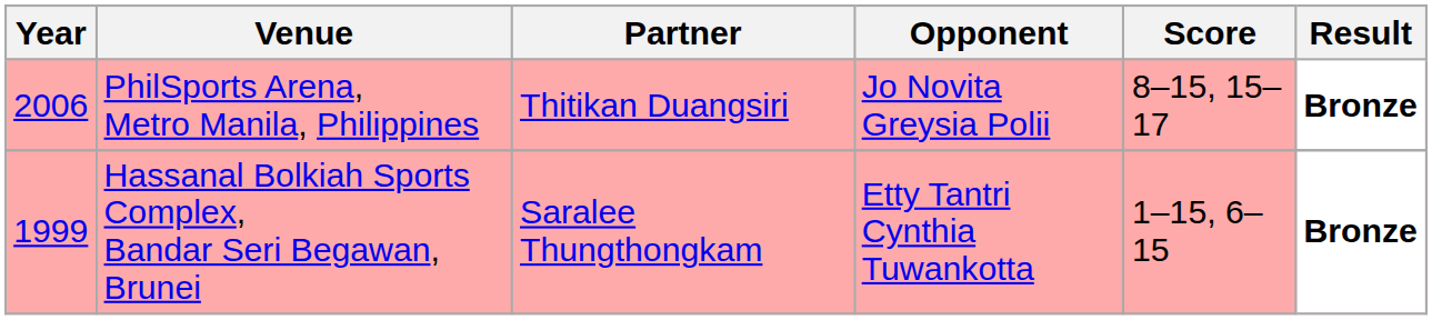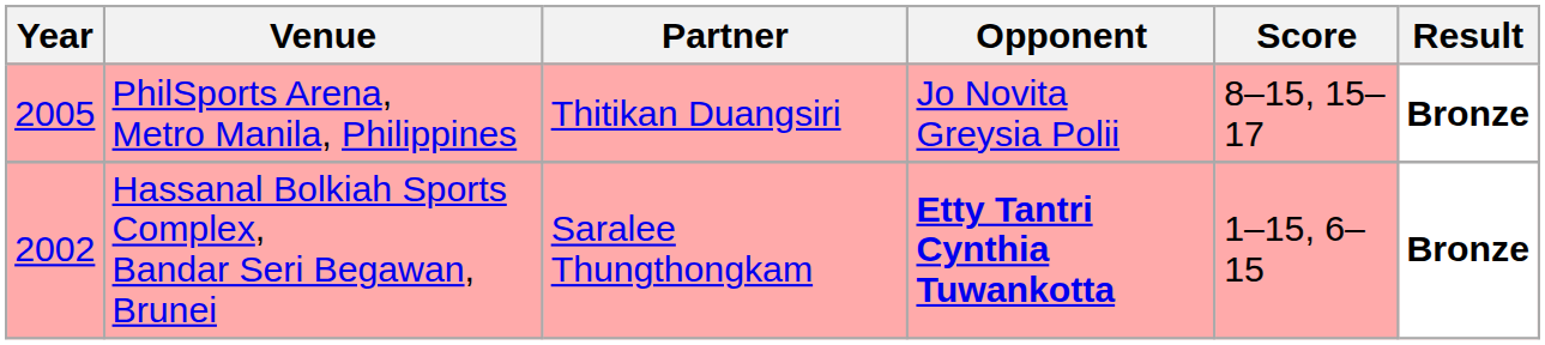 <table class="sortable wikitable" style="font-size: 90%;">
 <tr>
 <th>Year</th>
 <th>Venue</th>
 <th>Partner</th>
 <th>Opponent</th>
 <th>Score</th>
 <th>Result</th>
 </tr>
 <tr style="background:#FFAAAA">
-<td align="center"><a href='#'>2006</a></td>
+<td align="center"><a href='#'>2005</a></td>
 <td align="left"><a href='#'>PhilSports Arena</a>,<br><a href='#'>Metro Manila</a>, <a href='#'>Philippines</a></td>
 <td align="left"> <a href='#'>Thitikan Duangsiri</a></td>
 <td align="left"> <a href='#'>Jo Novita</a> <br>  <a href='#'>Greysia Polii</a></td>
 <td align="left">8–15, 15–17</td>
 <td style="text-align:left; background:white"> <strong>Bronze</strong></td>
 </tr>
 <tr>
 </tr>
 <tr style="background:#FFAAAA">
-<td align="center"><a href='#'>1999</a></td>
+<td align="center"><a href='#'>2002</a></td>
 <td align="left"><a href='#'>Hassanal Bolkiah Sports Complex</a>,<br><a href='#'>Bandar Seri Begawan</a>, <a href='#'>Brunei</a></td>
 <td align="left"> <a href='#'>Saralee Thungthongkam</a></td>
-<td align="left"> <a href='#'>Etty Tantri</a> <br>  <a href='#'>Cynthia Tuwankotta</a></td>
+<td align="left"><strong> <a href='#'>Etty Tantri</a> <br>  <a href='#'>Cynthia Tuwankotta</a></strong></td>
 <td align="left">1–15, 6–15</td>
 <td style="text-align:left; background:white"> <strong>Bronze</strong></td>
 </tr>
 </table>
